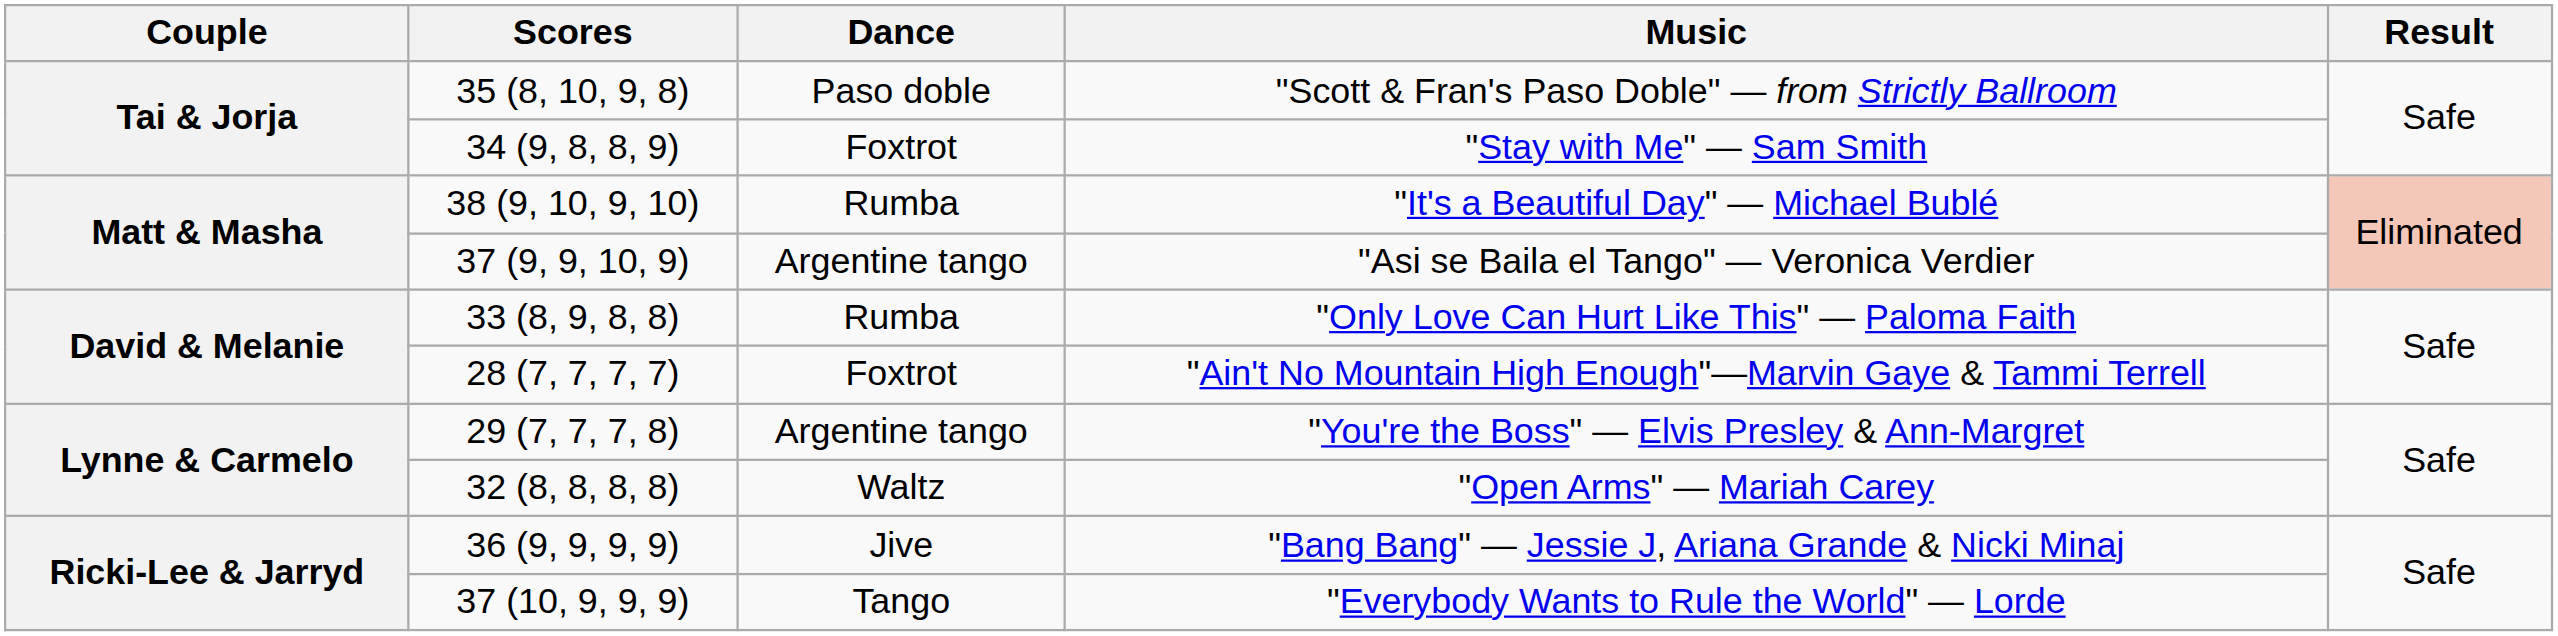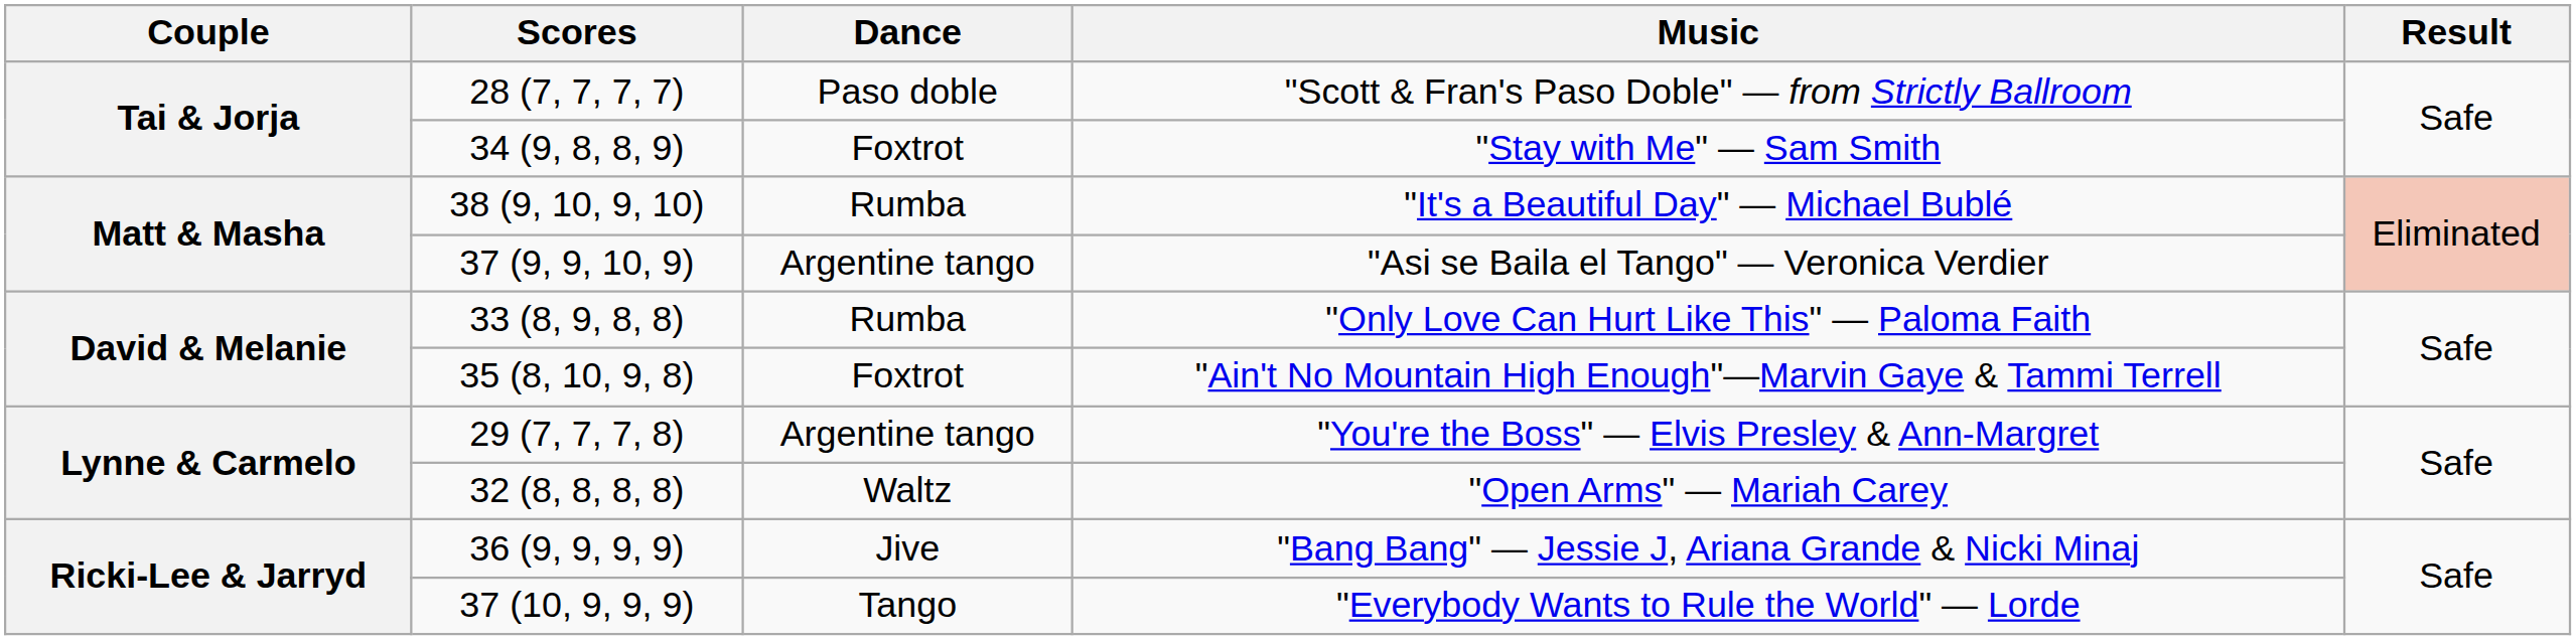 <table class="wikitable sortable" style="text-align:center; width: 90%">
 <tr>
 <th scope="col">Couple</th>
 <th scope="col">Scores</th>
 <th scope="col" class="unsortable">Dance</th>
 <th scope="col" class="unsortable">Music</th>
 <th scope="col" class="unsortable">Result</th>
 </tr>
 <tr>
 <th scope="row" rowspan=2>Tai & Jorja</th>
-<td>35 (8, 10, 9, 8)</td>
+<td>28 (7, 7, 7, 7)</td>
 <td>Paso doble</td>
 <td>"Scott & Fran's Paso Doble" — <em>from <a href='#'>Strictly Ballroom</a></em></td>
 <td rowspan=2>Safe</td>
 </tr>
 <tr>
 <td>34 (9, 8, 8, 9)</td>
 <td>Foxtrot</td>
 <td>"<a href='#'>Stay with Me</a>" — <a href='#'>Sam Smith</a></td>
 </tr>
 <tr>
 <th scope="row" rowspan=2>Matt & Masha</th>
 <td>38 (9, 10, 9, 10)</td>
 <td>Rumba</td>
 <td>"<a href='#'>It's a Beautiful Day</a>" — <a href='#'>Michael Bublé</a></td>
 <td rowspan=2 bgcolor="f4c7b8">Eliminated</td>
 </tr>
 <tr>
 <td>37 (9, 9, 10, 9)</td>
 <td>Argentine tango</td>
 <td>"Asi se Baila el Tango" — Veronica Verdier</td>
 </tr>
 <tr>
 <th scope="row" rowspan=2>David & Melanie</th>
 <td>33 (8, 9, 8, 8)</td>
 <td>Rumba</td>
 <td>"<a href='#'>Only Love Can Hurt Like This</a>" — <a href='#'>Paloma Faith</a></td>
 <td rowspan=2>Safe</td>
 </tr>
 <tr>
-<td>28 (7, 7, 7, 7)</td>
+<td>35 (8, 10, 9, 8)</td>
 <td>Foxtrot</td>
 <td>"<a href='#'>Ain't No Mountain High Enough</a>"—<a href='#'>Marvin Gaye</a> & <a href='#'>Tammi Terrell</a></td>
 </tr>
 <tr>
 <th scope="row" rowspan=2>Lynne & Carmelo</th>
 <td>29 (7, 7, 7, 8)</td>
 <td>Argentine tango</td>
 <td>"<a href='#'>You're the Boss</a>" — <a href='#'>Elvis Presley</a> & <a href='#'>Ann-Margret</a></td>
 <td rowspan=2>Safe</td>
 </tr>
 <tr>
 <td>32 (8, 8, 8, 8)</td>
 <td>Waltz</td>
 <td>"<a href='#'>Open Arms</a>" — <a href='#'>Mariah Carey</a></td>
 </tr>
 <tr>
 <th scope="row" rowspan=2>Ricki-Lee & Jarryd</th>
 <td>36 (9, 9, 9, 9)</td>
 <td>Jive</td>
 <td>"<a href='#'>Bang Bang</a>" — <a href='#'>Jessie J</a>, <a href='#'>Ariana Grande</a> & <a href='#'>Nicki Minaj</a></td>
 <td rowspan=2>Safe</td>
 </tr>
 <tr>
 <td>37 (10, 9, 9, 9)</td>
 <td>Tango</td>
 <td>"<a href='#'>Everybody Wants to Rule the World</a>" — <a href='#'>Lorde</a></td>
 </tr>
 </table>
